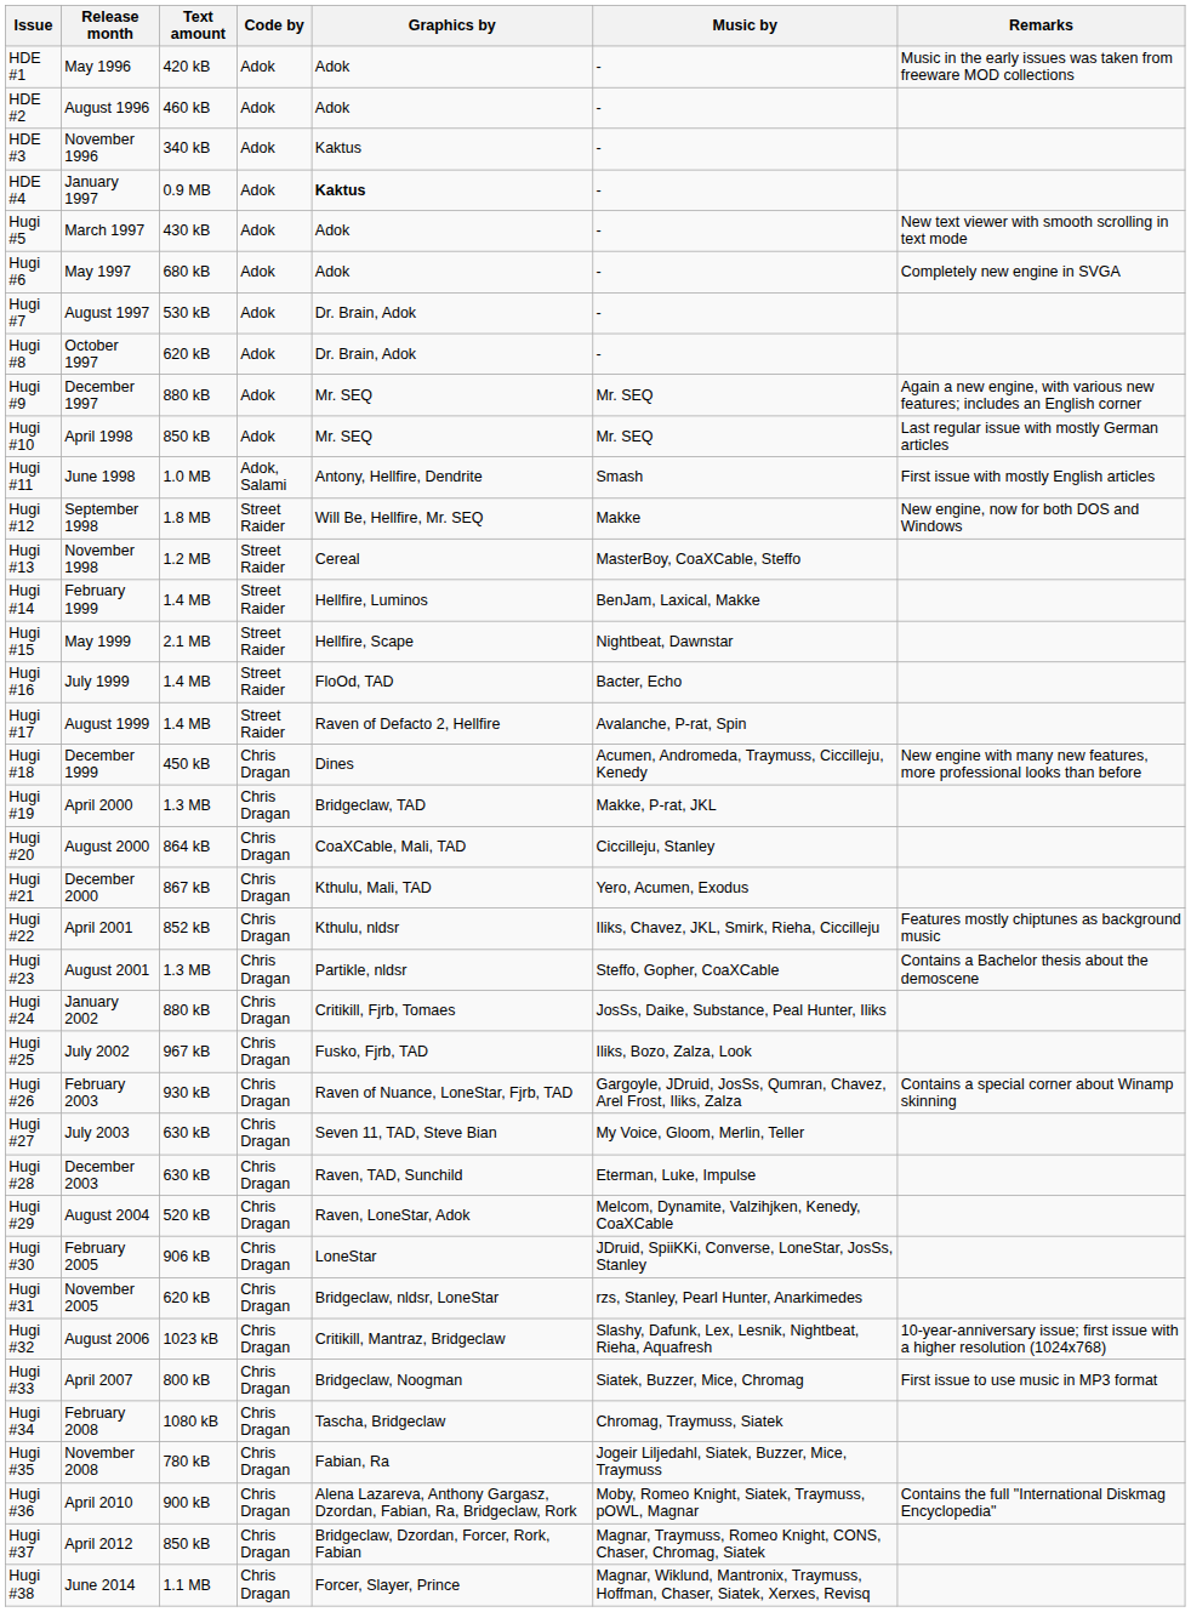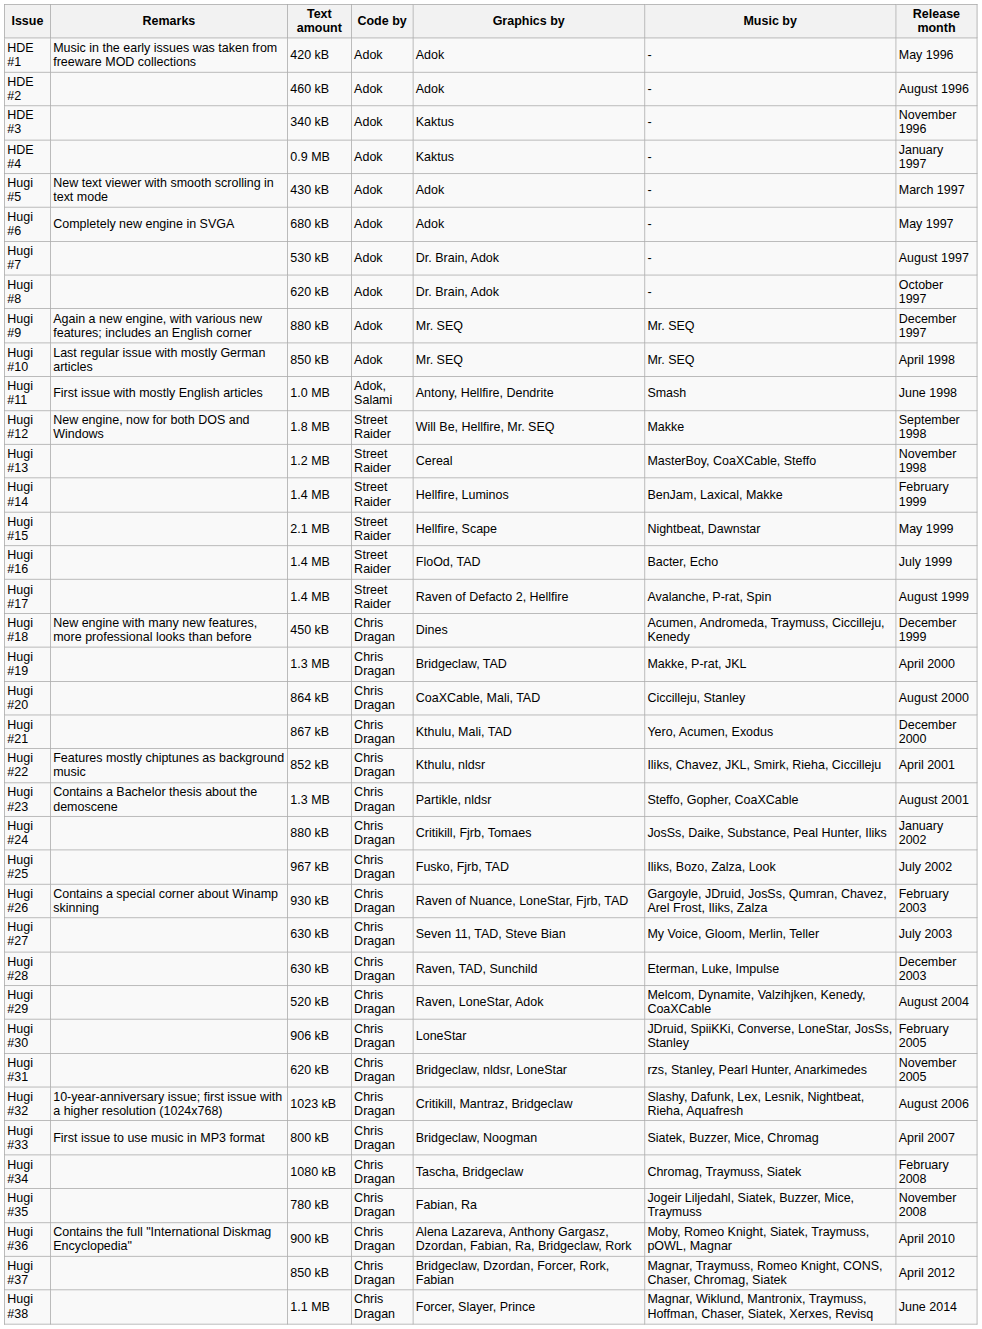 <table class="wikitable">
 <tr>
 <th>Issue</th>
-<th>Release month</th>
+<th>Remarks</th>
 <th>Text amount</th>
 <th>Code by</th>
 <th>Graphics by</th>
 <th>Music by</th>
-<th>Remarks</th>
+<th>Release month</th>
 </tr>
 <tr>
 <td>HDE #1</td>
-<td>May 1996</td>
+<td>Music in the early issues was taken from freeware MOD collections</td>
 <td>420 kB</td>
 <td>Adok</td>
 <td>Adok</td>
 <td>-</td>
-<td>Music in the early issues was taken from freeware MOD collections</td>
+<td>May 1996</td>
 </tr>
 <tr>
 <td>HDE #2</td>
-<td>August 1996</td>
+<td></td>
 <td>460 kB</td>
 <td>Adok</td>
 <td>Adok</td>
 <td>-</td>
-<td></td>
+<td>August 1996</td>
 </tr>
 <tr>
 <td>HDE #3</td>
-<td>November 1996</td>
+<td></td>
 <td>340 kB</td>
 <td>Adok</td>
 <td>Kaktus</td>
 <td>-</td>
-<td></td>
+<td>November 1996</td>
 </tr>
 <tr>
 <td>HDE #4</td>
-<td>January 1997</td>
+<td></td>
 <td>0.9 MB</td>
 <td>Adok</td>
-<td><strong>Kaktus</strong></td>
+<td>Kaktus</td>
 <td>-</td>
-<td></td>
+<td>January 1997</td>
 </tr>
 <tr>
 <td>Hugi #5</td>
-<td>March 1997</td>
+<td>New text viewer with smooth scrolling in text mode</td>
 <td>430 kB</td>
 <td>Adok</td>
 <td>Adok</td>
 <td>-</td>
-<td>New text viewer with smooth scrolling in text mode</td>
+<td>March 1997</td>
 </tr>
 <tr>
 <td>Hugi #6</td>
-<td>May 1997</td>
+<td>Completely new engine in SVGA</td>
 <td>680 kB</td>
 <td>Adok</td>
 <td>Adok</td>
 <td>-</td>
-<td>Completely new engine in SVGA</td>
+<td>May 1997</td>
 </tr>
 <tr>
 <td>Hugi #7</td>
-<td>August 1997</td>
+<td></td>
 <td>530 kB</td>
 <td>Adok</td>
 <td>Dr. Brain, Adok</td>
 <td>-</td>
-<td></td>
+<td>August 1997</td>
 </tr>
 <tr>
 <td>Hugi #8</td>
-<td>October 1997</td>
+<td></td>
 <td>620 kB</td>
 <td>Adok</td>
 <td>Dr. Brain, Adok</td>
 <td>-</td>
-<td></td>
+<td>October 1997</td>
 </tr>
 <tr>
 <td>Hugi #9</td>
-<td>December 1997</td>
+<td>Again a new engine, with various new features; includes an English corner</td>
 <td>880 kB</td>
 <td>Adok</td>
 <td>Mr. SEQ</td>
 <td>Mr. SEQ</td>
-<td>Again a new engine, with various new features; includes an English corner</td>
+<td>December 1997</td>
 </tr>
 <tr>
 <td>Hugi #10</td>
-<td>April 1998</td>
+<td>Last regular issue with mostly German articles</td>
 <td>850 kB</td>
 <td>Adok</td>
 <td>Mr. SEQ</td>
 <td>Mr. SEQ</td>
-<td>Last regular issue with mostly German articles</td>
+<td>April 1998</td>
 </tr>
 <tr>
 <td>Hugi #11</td>
-<td>June 1998</td>
+<td>First issue with mostly English articles</td>
 <td>1.0 MB</td>
 <td>Adok, Salami</td>
 <td>Antony, Hellfire, Dendrite</td>
 <td>Smash</td>
-<td>First issue with mostly English articles</td>
+<td>June 1998</td>
 </tr>
 <tr>
 <td>Hugi #12</td>
-<td>September 1998</td>
+<td>New engine, now for both DOS and Windows</td>
 <td>1.8 MB</td>
 <td>Street Raider</td>
 <td>Will Be, Hellfire, Mr. SEQ</td>
 <td>Makke</td>
-<td>New engine, now for both DOS and Windows</td>
+<td>September 1998</td>
 </tr>
 <tr>
 <td>Hugi #13</td>
-<td>November 1998</td>
+<td></td>
 <td>1.2 MB</td>
 <td>Street Raider</td>
 <td>Cereal</td>
 <td>MasterBoy, CoaXCable, Steffo</td>
-<td></td>
+<td>November 1998</td>
 </tr>
 <tr>
 <td>Hugi #14</td>
-<td>February 1999</td>
+<td></td>
 <td>1.4 MB</td>
 <td>Street Raider</td>
 <td>Hellfire, Luminos</td>
 <td>BenJam, Laxical, Makke</td>
-<td></td>
+<td>February 1999</td>
 </tr>
 <tr>
 <td>Hugi #15</td>
-<td>May 1999</td>
+<td></td>
 <td>2.1 MB</td>
 <td>Street Raider</td>
 <td>Hellfire, Scape</td>
 <td>Nightbeat, Dawnstar</td>
-<td></td>
+<td>May 1999</td>
 </tr>
 <tr>
 <td>Hugi #16</td>
-<td>July 1999</td>
+<td></td>
 <td>1.4 MB</td>
 <td>Street Raider</td>
 <td>FloOd, TAD</td>
 <td>Bacter, Echo</td>
-<td></td>
+<td>July 1999</td>
 </tr>
 <tr>
 <td>Hugi #17</td>
-<td>August 1999</td>
+<td></td>
 <td>1.4 MB</td>
 <td>Street Raider</td>
 <td>Raven of Defacto 2, Hellfire</td>
 <td>Avalanche, P-rat, Spin</td>
-<td></td>
+<td>August 1999</td>
 </tr>
 <tr>
 <td>Hugi #18</td>
-<td>December 1999</td>
+<td>New engine with many new features, more professional looks than before</td>
 <td>450 kB</td>
 <td>Chris Dragan</td>
 <td>Dines</td>
 <td>Acumen, Andromeda, Traymuss, Ciccilleju, Kenedy</td>
-<td>New engine with many new features, more professional looks than before</td>
+<td>December 1999</td>
 </tr>
 <tr>
 <td>Hugi #19</td>
-<td>April 2000</td>
+<td></td>
 <td>1.3 MB</td>
 <td>Chris Dragan</td>
 <td>Bridgeclaw, TAD</td>
 <td>Makke, P-rat, JKL</td>
-<td></td>
+<td>April 2000</td>
 </tr>
 <tr>
 <td>Hugi #20</td>
-<td>August 2000</td>
+<td></td>
 <td>864 kB</td>
 <td>Chris Dragan</td>
 <td>CoaXCable, Mali, TAD</td>
 <td>Ciccilleju, Stanley</td>
-<td></td>
+<td>August 2000</td>
 </tr>
 <tr>
 <td>Hugi #21</td>
-<td>December 2000</td>
+<td></td>
 <td>867 kB</td>
 <td>Chris Dragan</td>
 <td>Kthulu, Mali, TAD</td>
 <td>Yero, Acumen, Exodus</td>
-<td></td>
+<td>December 2000</td>
 </tr>
 <tr>
 <td>Hugi #22</td>
-<td>April 2001</td>
+<td>Features mostly chiptunes as background music</td>
 <td>852 kB</td>
 <td>Chris Dragan</td>
 <td>Kthulu, nldsr</td>
 <td>Iliks, Chavez, JKL, Smirk, Rieha, Ciccilleju</td>
-<td>Features mostly chiptunes as background music</td>
+<td>April 2001</td>
 </tr>
 <tr>
 <td>Hugi #23</td>
-<td>August 2001</td>
+<td>Contains a Bachelor thesis about the demoscene</td>
 <td>1.3 MB</td>
 <td>Chris Dragan</td>
 <td>Partikle, nldsr</td>
 <td>Steffo, Gopher, CoaXCable</td>
-<td>Contains a Bachelor thesis about the demoscene</td>
+<td>August 2001</td>
 </tr>
 <tr>
 <td>Hugi #24</td>
-<td>January 2002</td>
+<td></td>
 <td>880 kB</td>
 <td>Chris Dragan</td>
 <td>Critikill, Fjrb, Tomaes</td>
 <td>JosSs, Daike, Substance, Peal Hunter, Iliks</td>
-<td></td>
+<td>January 2002</td>
 </tr>
 <tr>
 <td>Hugi #25</td>
-<td>July 2002</td>
+<td></td>
 <td>967 kB</td>
 <td>Chris Dragan</td>
 <td>Fusko, Fjrb, TAD</td>
 <td>Iliks, Bozo, Zalza, Look</td>
-<td></td>
+<td>July 2002</td>
 </tr>
 <tr>
 <td>Hugi #26</td>
-<td>February 2003</td>
+<td>Contains a special corner about Winamp skinning</td>
 <td>930 kB</td>
 <td>Chris Dragan</td>
 <td>Raven of Nuance, LoneStar, Fjrb, TAD</td>
 <td>Gargoyle, JDruid, JosSs, Qumran, Chavez, Arel Frost, Iliks, Zalza</td>
-<td>Contains a special corner about Winamp skinning</td>
+<td>February 2003</td>
 </tr>
 <tr>
 <td>Hugi #27</td>
-<td>July 2003</td>
+<td></td>
 <td>630 kB</td>
 <td>Chris Dragan</td>
 <td>Seven 11, TAD, Steve Bian</td>
 <td>My Voice, Gloom, Merlin, Teller</td>
-<td></td>
+<td>July 2003</td>
 </tr>
 <tr>
 <td>Hugi #28</td>
-<td>December 2003</td>
+<td></td>
 <td>630 kB</td>
 <td>Chris Dragan</td>
 <td>Raven, TAD, Sunchild</td>
 <td>Eterman, Luke, Impulse</td>
-<td></td>
+<td>December 2003</td>
 </tr>
 <tr>
 <td>Hugi #29</td>
-<td>August 2004</td>
+<td></td>
 <td>520 kB</td>
 <td>Chris Dragan</td>
 <td>Raven, LoneStar, Adok</td>
 <td>Melcom, Dynamite, Valzihjken, Kenedy, CoaXCable</td>
-<td></td>
+<td>August 2004</td>
 </tr>
 <tr>
 <td>Hugi #30</td>
-<td>February 2005</td>
+<td></td>
 <td>906 kB</td>
 <td>Chris Dragan</td>
 <td>LoneStar</td>
 <td>JDruid, SpiiKKi, Converse, LoneStar, JosSs, Stanley</td>
-<td></td>
+<td>February 2005</td>
 </tr>
 <tr>
 <td>Hugi #31</td>
-<td>November 2005</td>
+<td></td>
 <td>620 kB</td>
 <td>Chris Dragan</td>
 <td>Bridgeclaw, nldsr, LoneStar</td>
 <td>rzs, Stanley, Pearl Hunter, Anarkimedes</td>
-<td></td>
+<td>November 2005</td>
 </tr>
 <tr>
 <td>Hugi #32</td>
-<td>August 2006</td>
+<td>10-year-anniversary issue; first issue with a higher resolution (1024x768)</td>
 <td>1023 kB</td>
 <td>Chris Dragan</td>
 <td>Critikill, Mantraz, Bridgeclaw</td>
 <td>Slashy, Dafunk, Lex, Lesnik, Nightbeat, Rieha, Aquafresh</td>
-<td>10-year-anniversary issue; first issue with a higher resolution (1024x768)</td>
+<td>August 2006</td>
 </tr>
 <tr>
 <td>Hugi #33</td>
-<td>April 2007</td>
+<td>First issue to use music in MP3 format</td>
 <td>800 kB</td>
 <td>Chris Dragan</td>
 <td>Bridgeclaw, Noogman</td>
 <td>Siatek, Buzzer, Mice, Chromag</td>
-<td>First issue to use music in MP3 format</td>
+<td>April 2007</td>
 </tr>
 <tr>
 <td>Hugi #34</td>
-<td>February 2008</td>
+<td></td>
 <td>1080 kB</td>
 <td>Chris Dragan</td>
 <td>Tascha, Bridgeclaw</td>
 <td>Chromag, Traymuss, Siatek</td>
-<td></td>
+<td>February 2008</td>
 </tr>
 <tr>
 <td>Hugi #35</td>
-<td>November 2008</td>
+<td></td>
 <td>780 kB</td>
 <td>Chris Dragan</td>
 <td>Fabian, Ra</td>
 <td>Jogeir Liljedahl, Siatek, Buzzer, Mice, Traymuss</td>
-<td></td>
+<td>November 2008</td>
 </tr>
 <tr>
 <td>Hugi #36</td>
-<td>April 2010</td>
+<td>Contains the full "International Diskmag Encyclopedia"</td>
 <td>900 kB</td>
 <td>Chris Dragan</td>
 <td>Alena Lazareva, Anthony Gargasz, Dzordan, Fabian, Ra, Bridgeclaw, Rork</td>
 <td>Moby, Romeo Knight, Siatek, Traymuss, pOWL, Magnar</td>
-<td>Contains the full "International Diskmag Encyclopedia"</td>
+<td>April 2010</td>
 </tr>
 <tr>
 <td>Hugi #37</td>
-<td>April 2012</td>
+<td></td>
 <td>850 kB</td>
 <td>Chris Dragan</td>
 <td>Bridgeclaw, Dzordan, Forcer, Rork, Fabian</td>
 <td>Magnar, Traymuss, Romeo Knight, CONS, Chaser, Chromag, Siatek</td>
-<td></td>
+<td>April 2012</td>
 </tr>
 <tr>
 <td>Hugi #38</td>
-<td>June 2014</td>
+<td></td>
 <td>1.1 MB</td>
 <td>Chris Dragan</td>
 <td>Forcer, Slayer, Prince</td>
 <td>Magnar, Wiklund, Mantronix, Traymuss, Hoffman, Chaser, Siatek, Xerxes, Revisq</td>
-<td></td>
+<td>June 2014</td>
 </tr>
 </table>
